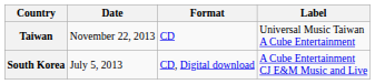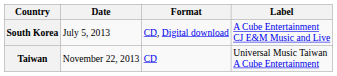 <table class="wikitable plainrowheaders">
 <tr>
 <th scope="col">Country</th>
 <th>Date</th>
 <th>Format</th>
 <th>Label</th>
 </tr>
 <tr>
+<th scope="row">South Korea</th>
+<td>July 5, 2013</td>
+<td><a href='#'>CD</a>, <a href='#'>Digital download</a></td>
+<td><a href='#'>A Cube Entertainment</a><br><a href='#'>CJ E&M Music and Live</a></td>
+</tr>
+<tr>
 <th scope="row">Taiwan</th>
 <td>November 22, 2013</td>
 <td><a href='#'>CD</a></td>
 <td>Universal Music Taiwan<br><a href='#'>A Cube Entertainment</a></td>
 </tr>
-<tr>
-<th scope="row">South Korea</th>
-<td>July 5, 2013</td>
-<td><a href='#'>CD</a>, <a href='#'>Digital download</a></td>
-<td><a href='#'>A Cube Entertainment</a><br><a href='#'>CJ E&M Music and Live</a></td>
-</tr>
 </table>
